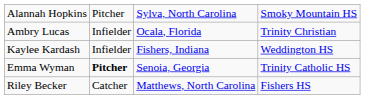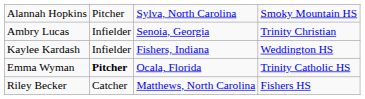 <table class="wikitable">
 <tr>
 <td>Alannah Hopkins</td>
 <td>Pitcher</td>
 <td><a href='#'>Sylva, North Carolina</a></td>
 <td><a href='#'>Smoky Mountain HS</a></td>
 </tr>
 <tr>
 <td>Ambry Lucas</td>
 <td>Infielder</td>
-<td><a href='#'>Ocala, Florida</a></td>
+<td><a href='#'>Senoia, Georgia</a></td>
 <td><a href='#'>Trinity Christian</a></td>
 </tr>
 <tr>
 <td>Kaylee Kardash</td>
 <td>Infielder</td>
 <td><a href='#'>Fishers, Indiana</a></td>
 <td><a href='#'>Weddington HS</a></td>
 </tr>
 <tr>
 <td>Emma Wyman</td>
 <td><strong>Pitcher</strong></td>
-<td><a href='#'>Senoia, Georgia</a></td>
+<td><a href='#'>Ocala, Florida</a></td>
 <td><a href='#'>Trinity Catholic HS</a></td>
 </tr>
 <tr>
 <td>Riley Becker</td>
 <td>Catcher</td>
 <td><a href='#'>Matthews, North Carolina</a></td>
 <td><a href='#'>Fishers HS</a></td>
 </tr>
 </table>
